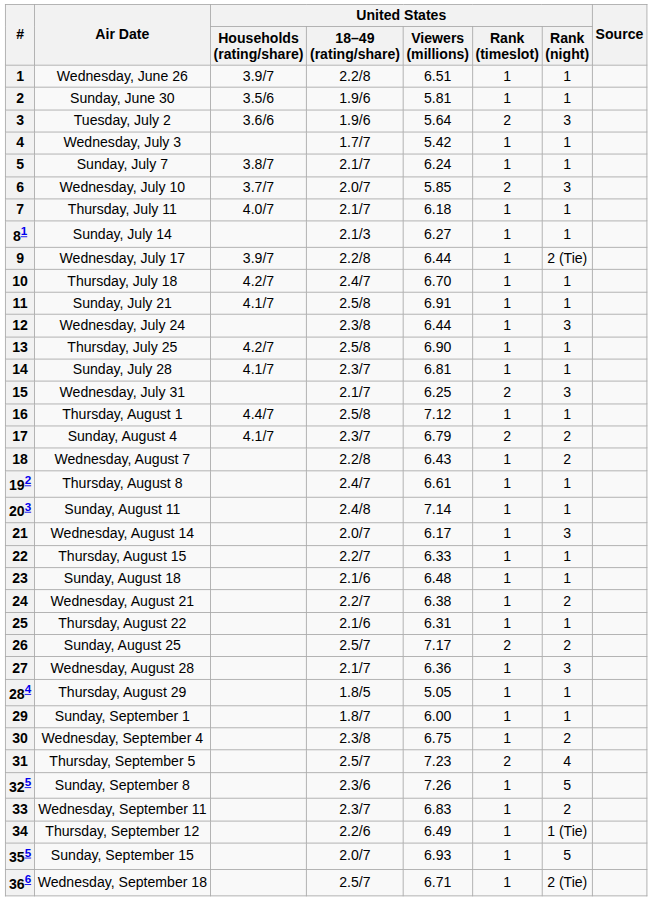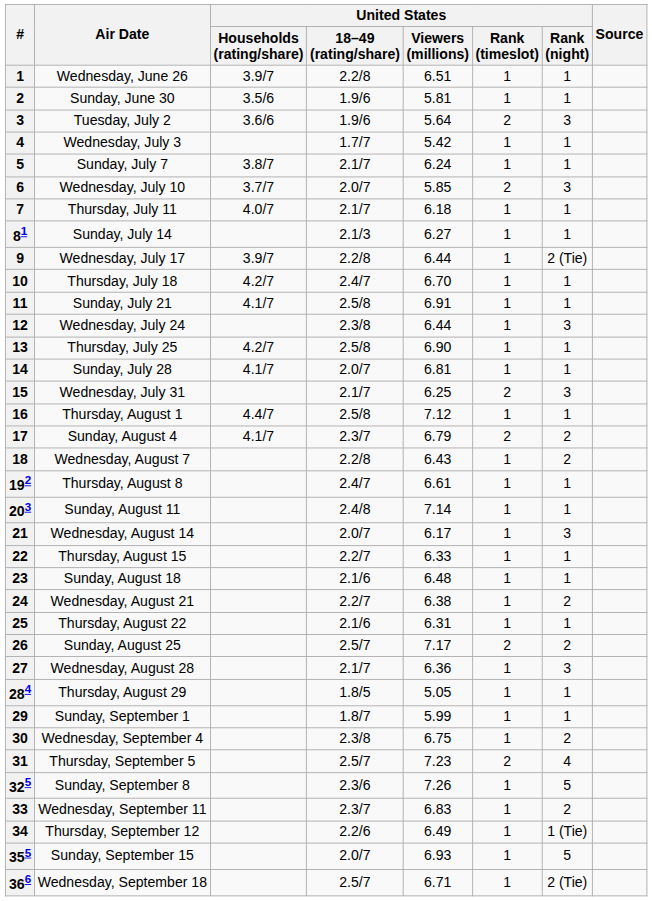 <table class="wikitable sortable" style="margin:auto; margin:auto; text-align:center;">
 <tr>
 <th scope="col" rowspan="2">#</th>
 <th scope="col" rowspan="2">Air Date</th>
 <th scope="colgroup" colspan="5" class="unsortable">United States</th>
 <th scope="col" rowspan="2" class="unsortable">Source</th>
 </tr>
 <tr>
 <th scope="col">Households<br>(rating/share)</th>
 <th scope="col">18–49<br>(rating/share)</th>
 <th scope="col">Viewers<br>(millions)</th>
 <th scope="col">Rank<br>(timeslot)</th>
 <th scope="col">Rank<br>(night)</th>
 </tr>
 <tr>
 <th scope="row">1</th>
 <td>Wednesday, June 26</td>
 <td>3.9/7</td>
 <td>2.2/8</td>
 <td>6.51</td>
 <td>1</td>
 <td>1</td>
 <td></td>
 </tr>
 <tr>
 <th scope="row">2</th>
 <td>Sunday, June 30</td>
 <td>3.5/6</td>
 <td>1.9/6</td>
 <td>5.81</td>
 <td>1</td>
 <td>1</td>
 <td></td>
 </tr>
 <tr>
 <th scope="row">3</th>
 <td>Tuesday, July 2</td>
 <td>3.6/6</td>
 <td>1.9/6</td>
 <td>5.64</td>
 <td>2</td>
 <td>3</td>
 <td></td>
 </tr>
 <tr>
 <th scope="row">4</th>
 <td>Wednesday, July 3</td>
 <td></td>
 <td>1.7/7</td>
 <td>5.42</td>
 <td>1</td>
 <td>1</td>
 <td></td>
 </tr>
 <tr>
 <th scope="row">5</th>
 <td>Sunday, July 7</td>
 <td>3.8/7</td>
 <td>2.1/7</td>
 <td>6.24</td>
 <td>1</td>
 <td>1</td>
 <td></td>
 </tr>
 <tr>
 <th scope="row">6</th>
 <td>Wednesday, July 10</td>
 <td>3.7/7</td>
 <td>2.0/7</td>
 <td>5.85</td>
 <td>2</td>
 <td>3</td>
 <td></td>
 </tr>
 <tr>
 <th scope="row">7</th>
 <td>Thursday, July 11</td>
 <td>4.0/7</td>
 <td>2.1/7</td>
 <td>6.18</td>
 <td>1</td>
 <td>1</td>
 <td></td>
 </tr>
 <tr>
 <th scope="row">8<sup><a href='#'>1</a></sup></th>
 <td>Sunday, July 14</td>
 <td></td>
 <td>2.1/3</td>
 <td>6.27</td>
 <td>1</td>
 <td>1</td>
 <td></td>
 </tr>
 <tr>
 <th scope="row">9</th>
 <td>Wednesday, July 17</td>
 <td>3.9/7</td>
 <td>2.2/8</td>
 <td>6.44</td>
 <td>1</td>
 <td>2 (Tie)</td>
 <td></td>
 </tr>
 <tr>
 <th scope="row">10</th>
 <td>Thursday, July 18</td>
 <td>4.2/7</td>
 <td>2.4/7</td>
 <td>6.70</td>
 <td>1</td>
 <td>1</td>
 <td></td>
 </tr>
 <tr>
 <th scope="row">11</th>
 <td>Sunday, July 21</td>
 <td>4.1/7</td>
 <td>2.5/8</td>
 <td>6.91</td>
 <td>1</td>
 <td>1</td>
 <td></td>
 </tr>
 <tr>
 <th scope="row">12</th>
 <td>Wednesday, July 24</td>
 <td></td>
 <td>2.3/8</td>
 <td>6.44</td>
 <td>1</td>
 <td>3</td>
 <td></td>
 </tr>
 <tr>
 <th scope="row">13</th>
 <td>Thursday, July 25</td>
 <td>4.2/7</td>
 <td>2.5/8</td>
 <td>6.90</td>
 <td>1</td>
 <td>1</td>
 <td></td>
 </tr>
 <tr>
 <th scope="row">14</th>
 <td>Sunday, July 28</td>
 <td>4.1/7</td>
-<td>2.3/7</td>
+<td>2.0/7</td>
 <td>6.81</td>
 <td>1</td>
 <td>1</td>
 <td></td>
 </tr>
 <tr>
 <th scope="row">15</th>
 <td>Wednesday, July 31</td>
 <td></td>
 <td>2.1/7</td>
 <td>6.25</td>
 <td>2</td>
 <td>3</td>
 <td></td>
 </tr>
 <tr>
 <th scope="row">16</th>
 <td>Thursday, August 1</td>
 <td>4.4/7</td>
 <td>2.5/8</td>
 <td>7.12</td>
 <td>1</td>
 <td>1</td>
 <td></td>
 </tr>
 <tr>
 <th scope="row">17</th>
 <td>Sunday, August 4</td>
 <td>4.1/7</td>
 <td>2.3/7</td>
 <td>6.79</td>
 <td>2</td>
 <td>2</td>
 <td></td>
 </tr>
 <tr>
 <th scope="row">18</th>
 <td>Wednesday, August 7</td>
 <td></td>
 <td>2.2/8</td>
 <td>6.43</td>
 <td>1</td>
 <td>2</td>
 <td></td>
 </tr>
 <tr>
 <th scope="row">19<sup><a href='#'>2</a></sup></th>
 <td>Thursday, August 8</td>
 <td></td>
 <td>2.4/7</td>
 <td>6.61</td>
 <td>1</td>
 <td>1</td>
 <td></td>
 </tr>
 <tr>
 <th scope="row">20<sup><a href='#'>3</a></sup></th>
 <td>Sunday, August 11</td>
 <td></td>
 <td>2.4/8</td>
 <td>7.14</td>
 <td>1</td>
 <td>1</td>
 <td></td>
 </tr>
 <tr>
 <th scope="row">21</th>
 <td>Wednesday, August 14</td>
 <td></td>
 <td>2.0/7</td>
 <td>6.17</td>
 <td>1</td>
 <td>3</td>
 <td></td>
 </tr>
 <tr>
 <th scope="row">22</th>
 <td>Thursday, August 15</td>
 <td></td>
 <td>2.2/7</td>
 <td>6.33</td>
 <td>1</td>
 <td>1</td>
 <td></td>
 </tr>
 <tr>
 <th scope="row">23</th>
 <td>Sunday, August 18</td>
 <td></td>
 <td>2.1/6</td>
 <td>6.48</td>
 <td>1</td>
 <td>1</td>
 <td></td>
 </tr>
 <tr>
 <th scope="row">24</th>
 <td>Wednesday, August 21</td>
 <td></td>
 <td>2.2/7</td>
 <td>6.38</td>
 <td>1</td>
 <td>2</td>
 <td></td>
 </tr>
 <tr>
 <th scope="row">25</th>
 <td>Thursday, August 22</td>
 <td></td>
 <td>2.1/6</td>
 <td>6.31</td>
 <td>1</td>
 <td>1</td>
 <td></td>
 </tr>
 <tr>
 <th scope="row">26</th>
 <td>Sunday, August 25</td>
 <td></td>
 <td>2.5/7</td>
 <td>7.17</td>
 <td>2</td>
 <td>2</td>
 <td></td>
 </tr>
 <tr>
 <th scope="row">27</th>
 <td>Wednesday, August 28</td>
 <td></td>
 <td>2.1/7</td>
 <td>6.36</td>
 <td>1</td>
 <td>3</td>
 <td></td>
 </tr>
 <tr>
 <th scope="row">28<sup><a href='#'>4</a></sup></th>
 <td>Thursday, August 29</td>
 <td></td>
 <td>1.8/5</td>
 <td>5.05</td>
 <td>1</td>
 <td>1</td>
 <td></td>
 </tr>
 <tr>
 <th scope="row">29</th>
 <td>Sunday, September 1</td>
 <td></td>
 <td>1.8/7</td>
-<td>6.00</td>
+<td>5.99</td>
 <td>1</td>
 <td>1</td>
 <td></td>
 </tr>
 <tr>
 <th scope="row">30</th>
 <td>Wednesday, September 4</td>
 <td></td>
 <td>2.3/8</td>
 <td>6.75</td>
 <td>1</td>
 <td>2</td>
 <td></td>
 </tr>
 <tr>
 <th scope="row">31</th>
 <td>Thursday, September 5</td>
 <td></td>
 <td>2.5/7</td>
 <td>7.23 </td>
 <td>2</td>
 <td>4</td>
 <td></td>
 </tr>
 <tr>
 <th scope="row">32<sup><a href='#'>5</a></sup></th>
 <td>Sunday, September 8</td>
 <td></td>
 <td>2.3/6</td>
 <td>7.26 </td>
 <td>1</td>
 <td>5</td>
 <td></td>
 </tr>
 <tr>
 <th scope="row">33</th>
 <td>Wednesday, September 11</td>
 <td></td>
 <td>2.3/7</td>
 <td>6.83 </td>
 <td>1</td>
 <td>2</td>
 <td></td>
 </tr>
 <tr>
 <th scope="row">34</th>
 <td>Thursday, September 12</td>
 <td></td>
 <td>2.2/6</td>
 <td>6.49</td>
 <td>1</td>
 <td>1 (Tie)</td>
 <td></td>
 </tr>
 <tr>
 <th scope="row">35<sup><a href='#'>5</a></sup></th>
 <td>Sunday, September 15</td>
 <td></td>
 <td>2.0/7</td>
 <td>6.93</td>
 <td>1</td>
 <td>5</td>
 <td></td>
 </tr>
 <tr>
 <th scope="row">36<sup><a href='#'>6</a></sup></th>
 <td>Wednesday, September 18</td>
 <td></td>
 <td>2.5/7</td>
 <td>6.71</td>
 <td>1</td>
 <td>2 (Tie)</td>
 <td></td>
 </tr>
 </table>
